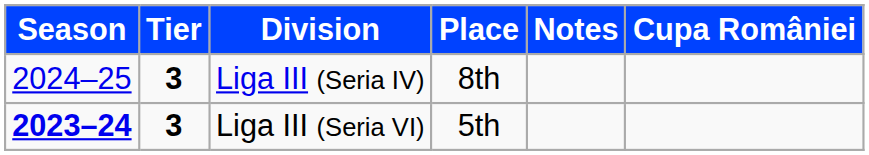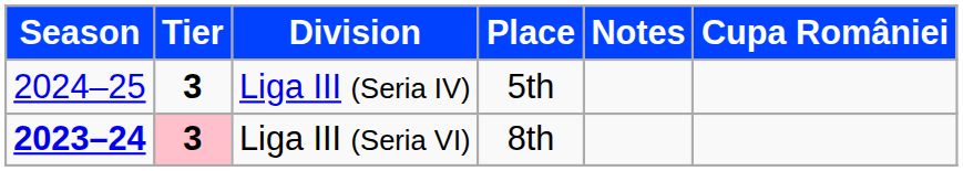 <table class="wikitable" style="text-align:center; font-size:90%">
 <tr>
 <th style="background:#0042ff; color:white; text-align:center;">Season</th>
 <th style="background:#0042ff; color:white; text-align:center;">Tier</th>
 <th style="background:#0042ff; color:white; text-align:center;">Division</th>
 <th style="background:#0042ff; color:white; text-align:center;">Place</th>
 <th style="background:#0042ff; color:white; text-align:center;">Notes</th>
 <th style="background:#0042ff; color:white; text-align:center;">Cupa României</th>
 </tr>
 <tr>
 <td><a href='#'>2024–25</a></td>
 <td><strong>3</strong></td>
 <td><a href='#'>Liga III</a> <small>(Seria IV)</small></td>
-<td>8th</td>
+<td>5th</td>
 <td></td>
 <td></td>
 </tr>
 <tr>
 <td><strong><a href='#'>2023–24</a></strong></td>
-<td><strong>3</strong></td>
+<td style="background: pink;"><strong>3</strong></td>
 <td>Liga III <small>(Seria VI)</small></td>
-<td>5th</td>
+<td>8th</td>
 <td></td>
 <td></td>
 </tr>
 </table>
